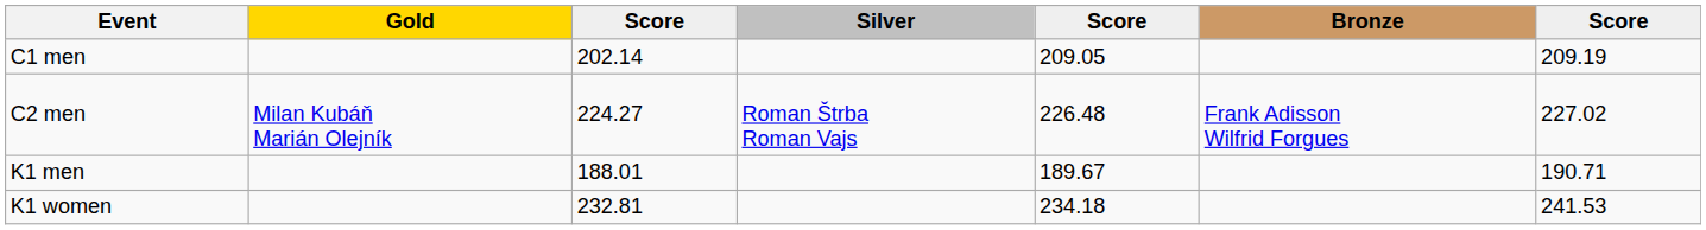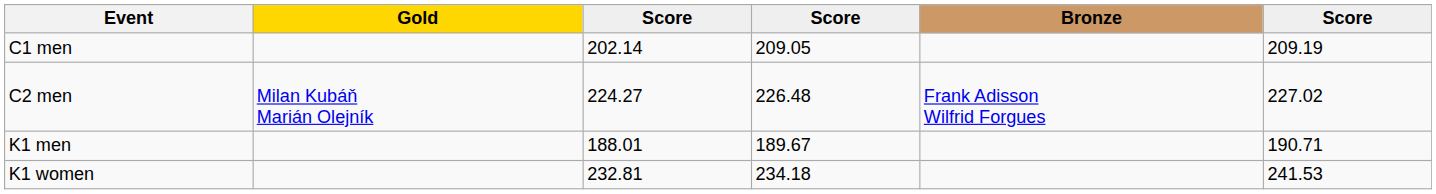 <table class="wikitable" width=100%>
 <tr>
 <th>Event</th>
 <td align=center bgcolor="gold"><strong>Gold</strong></td>
 <td align=center bgcolor="EFEFEF"><strong>Score</strong></td>
-<td align=center bgcolor="silver"><strong>Silver</strong></td>
 <td align=center bgcolor="EFEFEF"><strong>Score</strong></td>
 <td align=center bgcolor="CC9966"><strong>Bronze</strong></td>
 <td align=center bgcolor="EFEFEF"><strong>Score</strong></td>
 </tr>
 <tr>
 <td>C1 men</td>
 <td></td>
 <td>202.14</td>
-<td></td>
 <td>209.05</td>
 <td></td>
 <td>209.19</td>
 </tr>
 <tr>
 <td>C2 men</td>
 <td><br><a href='#'>Milan Kubáň</a><br><a href='#'>Marián Olejník</a></td>
 <td>224.27</td>
-<td><br><a href='#'>Roman Štrba</a><br><a href='#'>Roman Vajs</a></td>
 <td>226.48</td>
 <td><br><a href='#'>Frank Adisson</a><br><a href='#'>Wilfrid Forgues</a></td>
 <td>227.02</td>
 </tr>
 <tr>
 <td>K1 men</td>
 <td></td>
 <td>188.01</td>
-<td></td>
 <td>189.67</td>
 <td></td>
 <td>190.71</td>
 </tr>
 <tr>
 <td>K1 women</td>
 <td></td>
 <td>232.81</td>
-<td></td>
 <td>234.18</td>
 <td></td>
 <td>241.53</td>
 </tr>
 </table>
